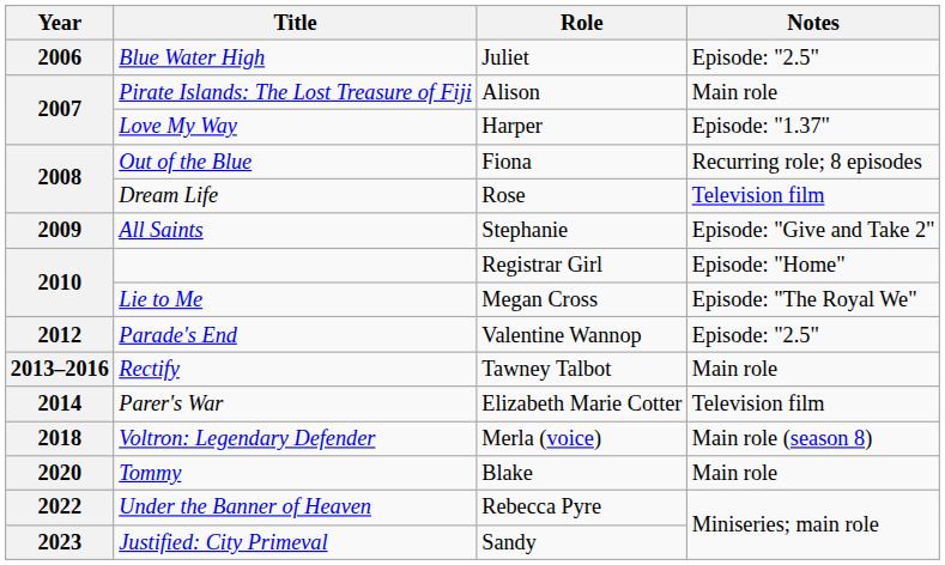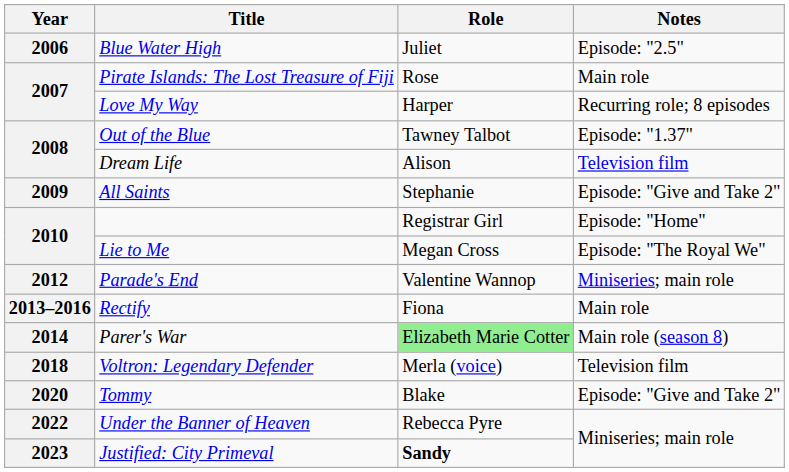 <table class="wikitable plainrowheaders sortable">
 <tr>
 <th scope="col">Year</th>
 <th scope="col">Title</th>
 <th scope="col">Role</th>
 <th scope="col" class="unsortable">Notes</th>
 </tr>
 <tr>
 <th scope="row">2006</th>
 <td><em><a href='#'>Blue Water High</a></em></td>
 <td>Juliet</td>
 <td>Episode: "2.5"</td>
 </tr>
 <tr>
 <th rowspan=2 ! scope="row">2007</th>
 <td><em><a href='#'>Pirate Islands: The Lost Treasure of Fiji</a></em></td>
-<td>Alison</td>
+<td>Rose</td>
 <td>Main role</td>
 </tr>
 <tr>
 <td><em><a href='#'>Love My Way</a></em></td>
 <td>Harper</td>
-<td>Episode: "1.37"</td>
+<td>Recurring role; 8 episodes</td>
 </tr>
 <tr>
 <th rowspan=2 ! scope="row">2008</th>
 <td><em><a href='#'>Out of the Blue</a></em></td>
-<td>Fiona</td>
-<td>Recurring role; 8 episodes</td>
+<td>Tawney Talbot</td>
+<td>Episode: "1.37"</td>
 </tr>
 <tr>
 <td><em>Dream Life</em></td>
-<td>Rose</td>
+<td>Alison</td>
 <td><a href='#'>Television film</a></td>
 </tr>
 <tr>
 <th scope="row">2009</th>
 <td><em><a href='#'>All Saints</a></em></td>
 <td>Stephanie</td>
 <td>Episode: "Give and Take 2"</td>
 </tr>
 <tr>
 <th rowspan=2 ! scope="row">2010</th>
 <td><em></em></td>
 <td>Registrar Girl</td>
 <td>Episode: "Home"</td>
 </tr>
 <tr>
 <td><em><a href='#'>Lie to Me</a></em></td>
 <td>Megan Cross</td>
 <td>Episode: "The Royal We"</td>
 </tr>
 <tr>
 <th scope="row">2012</th>
 <td><em><a href='#'>Parade's End</a></em></td>
 <td>Valentine Wannop</td>
-<td>Episode: "2.5"</td>
+<td><a href='#'>Miniseries</a>; main role</td>
 </tr>
 <tr>
 <th scope="row">2013–2016</th>
 <td><em><a href='#'>Rectify</a></em></td>
-<td>Tawney Talbot</td>
+<td>Fiona</td>
 <td>Main role</td>
 </tr>
 <tr>
 <th scope="row">2014</th>
 <td><em>Parer's War</em></td>
-<td>Elizabeth Marie Cotter</td>
-<td>Television film</td>
+<td style="background: lightgreen;">Elizabeth Marie Cotter</td>
+<td>Main role (<a href='#'>season 8</a>)</td>
 </tr>
 <tr>
 <th scope="row">2018</th>
 <td><em><a href='#'>Voltron: Legendary Defender</a></em></td>
 <td>Merla (<a href='#'>voice</a>)</td>
-<td>Main role (<a href='#'>season 8</a>)</td>
+<td>Television film</td>
 </tr>
 <tr>
 <th scope="row">2020</th>
 <td><em><a href='#'>Tommy</a></em></td>
 <td>Blake</td>
-<td>Main role</td>
+<td>Episode: "Give and Take 2"</td>
 </tr>
 <tr>
 <th scope="row">2022</th>
 <td><em><a href='#'>Under the Banner of Heaven</a></em></td>
 <td>Rebecca Pyre</td>
 <td rowspan="2">Miniseries; main role</td>
 </tr>
 <tr>
 <th scope="row">2023</th>
 <td><em><a href='#'>Justified: City Primeval</a></em></td>
-<td>Sandy</td>
+<td><strong>Sandy</strong></td>
 </tr>
 </table>
